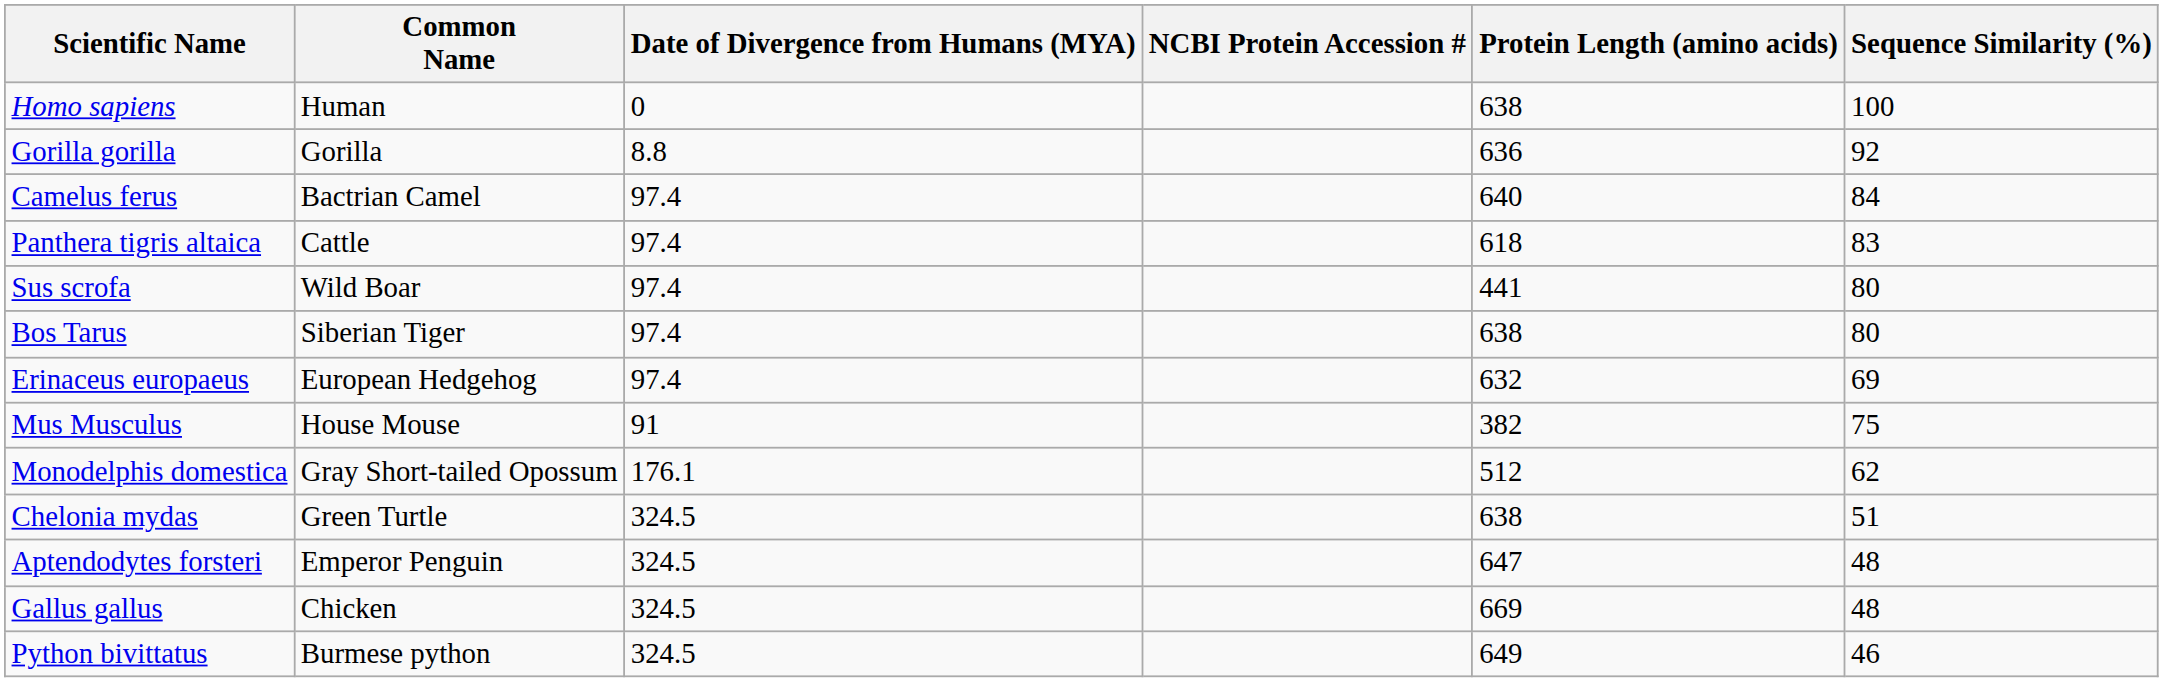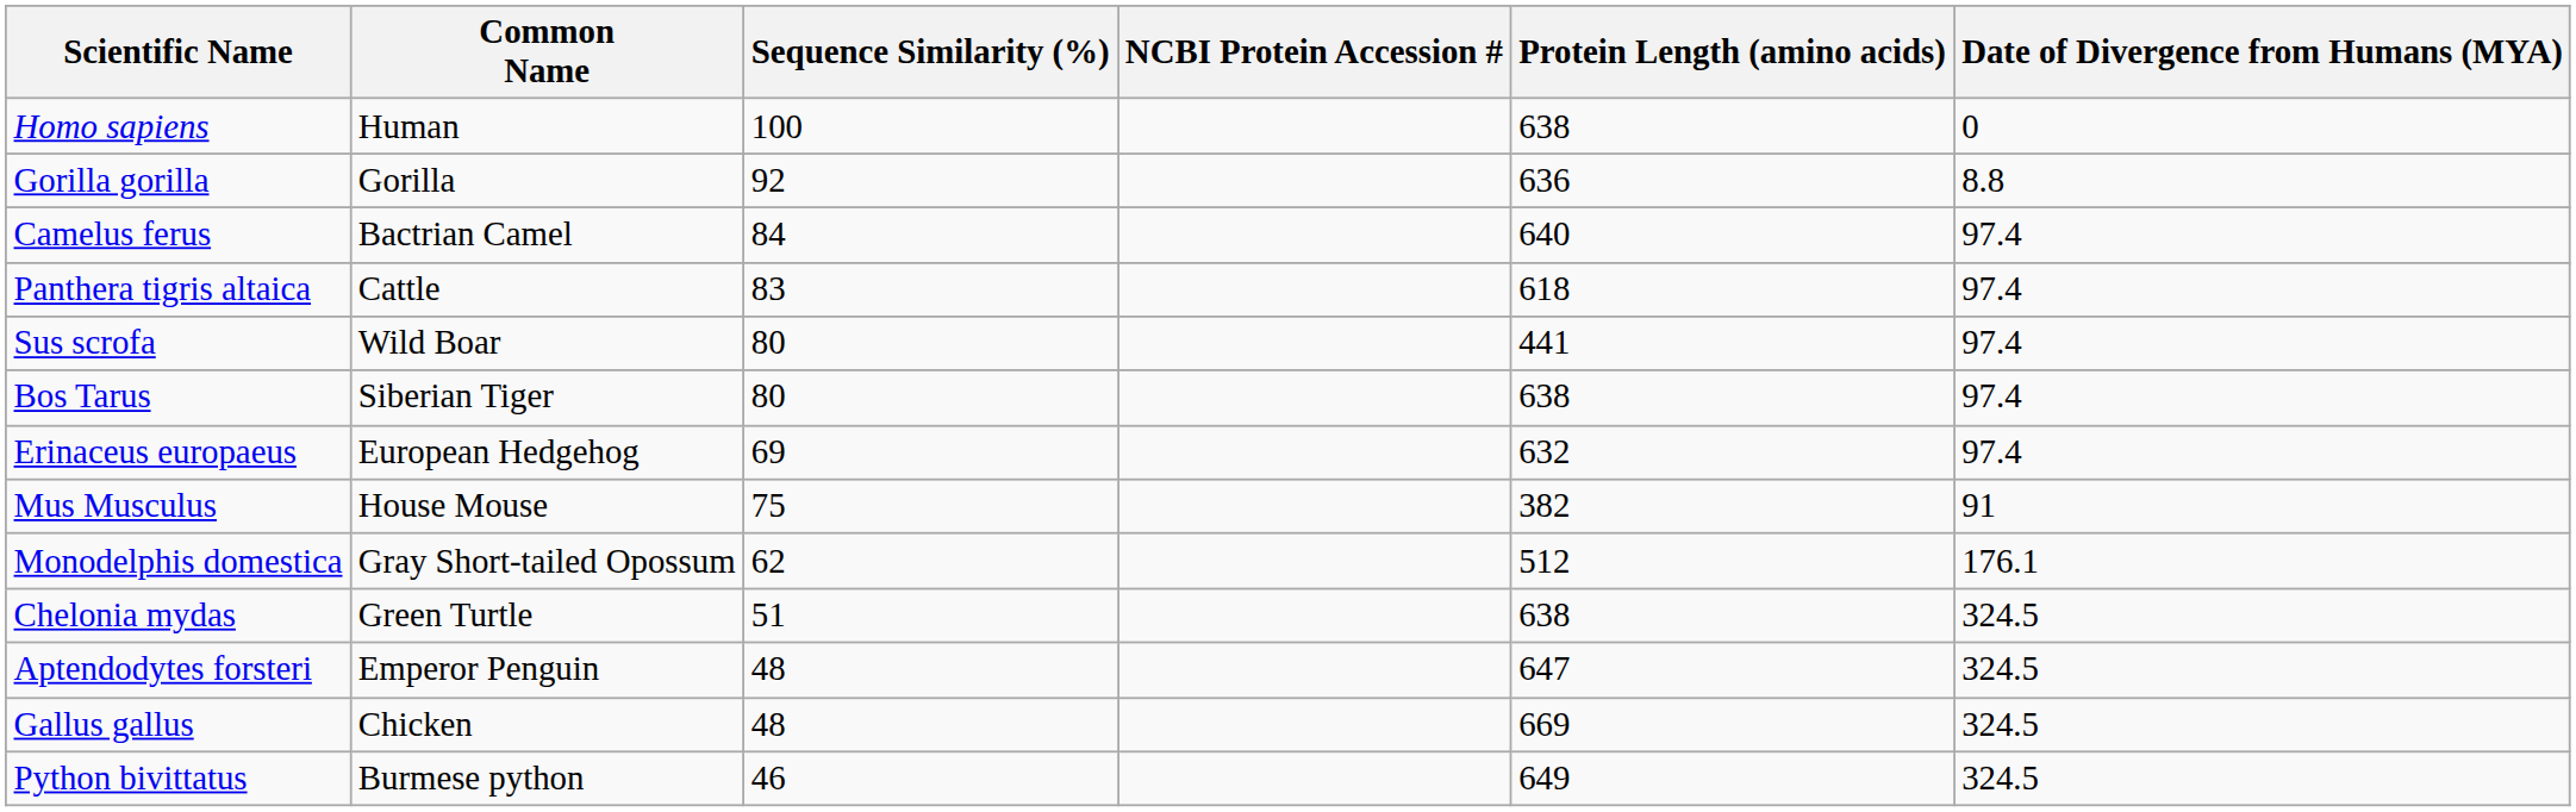 <table class="wikitable">
 <tr>
 <th><strong>Scientific</strong> Name</th>
 <th>Common<br>Name</th>
-<th>Date of Divergence from Humans (MYA)</th>
+<th>Sequence Similarity (%)</th>
 <th>NCBI Protein Accession #</th>
 <th>Protein Length (amino acids)</th>
-<th>Sequence Similarity (%)</th>
+<th>Date of Divergence from Humans (MYA)</th>
 </tr>
 <tr>
 <td><em><a href='#'>Homo sapiens</a></em></td>
 <td>Human</td>
-<td>0</td>
+<td>100</td>
 <td></td>
 <td>638</td>
-<td>100</td>
+<td>0</td>
 </tr>
 <tr>
 <td><a href='#'>Gorilla gorilla</a></td>
 <td>Gorilla</td>
-<td>8.8</td>
+<td>92</td>
 <td></td>
 <td>636</td>
-<td>92</td>
+<td>8.8</td>
 </tr>
 <tr>
 <td><a href='#'>Camelus ferus</a></td>
 <td>Bactrian Camel</td>
-<td>97.4</td>
+<td>84</td>
 <td></td>
 <td>640</td>
-<td>84</td>
+<td>97.4</td>
 </tr>
 <tr>
 <td><a href='#'>Panthera tigris altaica</a></td>
 <td>Cattle</td>
-<td>97.4</td>
+<td>83</td>
 <td></td>
 <td>618</td>
-<td>83</td>
+<td>97.4</td>
 </tr>
 <tr>
 <td><a href='#'>Sus scrofa</a></td>
 <td>Wild Boar</td>
-<td>97.4</td>
+<td>80</td>
 <td></td>
 <td>441</td>
-<td>80</td>
+<td>97.4</td>
 </tr>
 <tr>
 <td><a href='#'>Bos Tarus</a></td>
 <td>Siberian Tiger</td>
-<td>97.4</td>
+<td>80</td>
 <td></td>
 <td>638</td>
-<td>80</td>
+<td>97.4</td>
 </tr>
 <tr>
 <td><a href='#'>Erinaceus europaeus</a></td>
 <td>European Hedgehog</td>
-<td>97.4</td>
+<td>69</td>
 <td></td>
 <td>632</td>
-<td>69</td>
+<td>97.4</td>
 </tr>
 <tr>
 <td><a href='#'>Mus Musculus</a></td>
 <td>House Mouse</td>
-<td>91</td>
+<td>75</td>
 <td></td>
 <td>382</td>
-<td>75</td>
+<td>91</td>
 </tr>
 <tr>
 <td><a href='#'>Monodelphis domestica</a></td>
 <td>Gray Short-tailed Opossum</td>
-<td>176.1</td>
+<td>62</td>
 <td></td>
 <td>512</td>
-<td>62</td>
+<td>176.1</td>
 </tr>
 <tr>
 <td><a href='#'>Chelonia mydas</a></td>
 <td>Green Turtle</td>
-<td>324.5</td>
+<td>51</td>
 <td></td>
 <td>638</td>
-<td>51</td>
+<td>324.5</td>
 </tr>
 <tr>
 <td><a href='#'>Aptendodytes forsteri</a></td>
 <td>Emperor Penguin</td>
-<td>324.5</td>
+<td>48</td>
 <td></td>
 <td>647</td>
-<td>48</td>
+<td>324.5</td>
 </tr>
 <tr>
 <td><a href='#'>Gallus gallus</a></td>
 <td>Chicken</td>
-<td>324.5</td>
+<td>48</td>
 <td></td>
 <td>669</td>
-<td>48</td>
+<td>324.5</td>
 </tr>
 <tr>
 <td><a href='#'>Python bivittatus</a></td>
 <td>Burmese python</td>
-<td>324.5</td>
+<td>46</td>
 <td></td>
 <td>649</td>
-<td>46</td>
+<td>324.5</td>
 </tr>
 </table>
